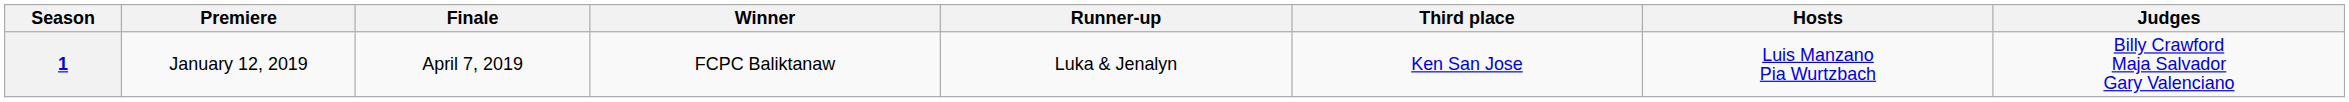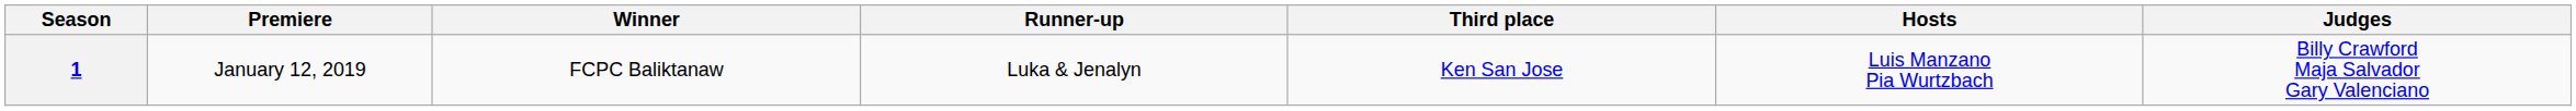 <table class="wikitable" style="text-align:center; font-size:95%; line-height:16px;" width="100%">
 <tr>
 <th width="05%">Season</th>
 <th width="10%">Premiere</th>
-<th width="10%">Finale</th>
 <th width="15%">Winner</th>
 <th width="15%">Runner-up</th>
 <th width="15%">Third place</th>
 <th width="15%">Hosts</th>
 <th width="15%">Judges</th>
 </tr>
 <tr>
 <th><a href='#'>1</a></th>
 <td>January 12, 2019</td>
-<td>April 7, 2019</td>
 <td>FCPC Baliktanaw</td>
 <td>Luka & Jenalyn</td>
 <td><a href='#'>Ken San Jose</a></td>
 <td><a href='#'>Luis Manzano</a><br><a href='#'>Pia Wurtzbach</a></td>
 <td><a href='#'>Billy Crawford</a><br><a href='#'>Maja Salvador</a><br><a href='#'>Gary Valenciano</a></td>
 </tr>
 </table>
